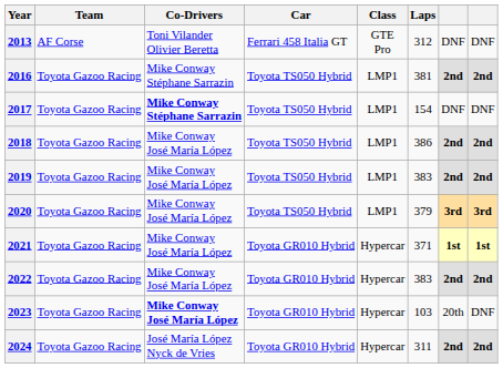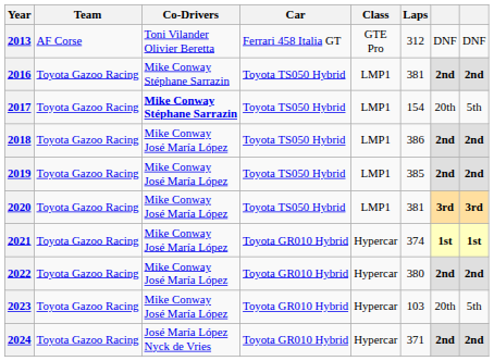 <table class="wikitable" style="text-align:center; font-size:90%">
 <tr>
 <th>Year</th>
 <th>Team</th>
 <th>Co-Drivers</th>
 <th>Car</th>
 <th>Class</th>
 <th>Laps</th>
 <th></th>
 <th></th>
 </tr>
 <tr>
 <th><a href='#'>2013</a></th>
 <td align="left"nowrap> <a href='#'>AF Corse</a></td>
 <td align="left"nowrap> <a href='#'>Toni Vilander</a><br> <a href='#'>Olivier Beretta</a></td>
 <td align="left"nowrap><a href='#'>Ferrari 458 Italia</a> GT</td>
 <td>GTE<br>Pro</td>
 <td>312</td>
 <td>DNF</td>
 <td>DNF</td>
 </tr>
 <tr>
 <th><a href='#'>2016</a></th>
 <td align="left"nowrap> <a href='#'>Toyota Gazoo Racing</a></td>
 <td align="left"nowrap> <a href='#'>Mike Conway</a><br> <a href='#'>Stéphane Sarrazin</a></td>
 <td align="left"nowrap><a href='#'>Toyota TS050 Hybrid</a></td>
 <td>LMP1</td>
 <td>381</td>
 <td style="background:#DFDFDF;"><strong>2nd</strong></td>
 <td style="background:#DFDFDF;"><strong>2nd</strong></td>
 </tr>
 <tr>
 <th><a href='#'>2017</a></th>
 <td align="left"nowrap> <a href='#'>Toyota Gazoo Racing</a></td>
 <td align="left"nowrap><strong> <a href='#'>Mike Conway</a><br> <a href='#'>Stéphane Sarrazin</a></strong></td>
 <td align="left"nowrap><a href='#'>Toyota TS050 Hybrid</a></td>
 <td>LMP1</td>
 <td>154</td>
-<td>DNF</td>
-<td>DNF</td>
+<td>20th</td>
+<td>5th</td>
 </tr>
 <tr>
 <th><a href='#'>2018</a></th>
 <td align="left"nowrap> <a href='#'>Toyota Gazoo Racing</a></td>
 <td align="left"nowrap> <a href='#'>Mike Conway</a><br> <a href='#'>José María López</a></td>
 <td align="left"nowrap><a href='#'>Toyota TS050 Hybrid</a></td>
 <td>LMP1</td>
 <td>386</td>
 <td style="background:#DFDFDF;"><strong>2nd</strong></td>
 <td style="background:#DFDFDF;"><strong>2nd</strong></td>
 </tr>
 <tr>
 <th><a href='#'>2019</a></th>
 <td align="left"nowrap> <a href='#'>Toyota Gazoo Racing</a></td>
 <td align="left"nowrap> <a href='#'>Mike Conway</a><br> <a href='#'>José María López</a></td>
 <td align="left"nowrap><a href='#'>Toyota TS050 Hybrid</a></td>
 <td>LMP1</td>
-<td>383</td>
+<td>385</td>
 <td style="background:#DFDFDF;"><strong>2nd</strong></td>
 <td style="background:#DFDFDF;"><strong>2nd</strong></td>
 </tr>
 <tr>
 <th><a href='#'>2020</a></th>
 <td align="left"nowrap> <a href='#'>Toyota Gazoo Racing</a></td>
 <td align="left"nowrap> <a href='#'>Mike Conway</a><br> <a href='#'>José María López</a></td>
 <td align="left"nowrap><a href='#'>Toyota TS050 Hybrid</a></td>
 <td>LMP1</td>
-<td>379</td>
+<td>381</td>
 <td style="background:#FFDF9F;"><strong>3rd</strong></td>
 <td style="background:#FFDF9F;"><strong>3rd</strong></td>
 </tr>
 <tr>
 <th><a href='#'>2021</a></th>
 <td align="left"nowrap> <a href='#'>Toyota Gazoo Racing</a></td>
 <td align="left"nowrap> <a href='#'>Mike Conway</a><br> <a href='#'>José María López</a></td>
 <td align="left"nowrap><a href='#'>Toyota GR010 Hybrid</a></td>
 <td>Hypercar</td>
-<td>371</td>
+<td>374</td>
 <td style="background:#FFFFBF;"><strong>1st</strong></td>
 <td style="background:#FFFFBF;"><strong>1st</strong></td>
 </tr>
 <tr>
 <th><a href='#'>2022</a></th>
 <td align="left"nowrap> <a href='#'>Toyota Gazoo Racing</a></td>
 <td align="left"nowrap> <a href='#'>Mike Conway</a><br> <a href='#'>José María López</a></td>
 <td align="left"nowrap><a href='#'>Toyota GR010 Hybrid</a></td>
 <td>Hypercar</td>
-<td>383</td>
+<td>380</td>
 <td style="background:#DFDFDF;"><strong>2nd</strong></td>
 <td style="background:#DFDFDF;"><strong>2nd</strong></td>
 </tr>
 <tr>
 <th><a href='#'>2023</a></th>
 <td align="left"nowrap> <a href='#'>Toyota Gazoo Racing</a></td>
-<td align="left"nowrap><strong> <a href='#'>Mike Conway</a><br> <a href='#'>José María López</a></strong></td>
+<td align="left"nowrap> <a href='#'>Mike Conway</a><br> <a href='#'>José María López</a></td>
 <td align="left"nowrap><a href='#'>Toyota GR010 Hybrid</a></td>
 <td>Hypercar</td>
 <td>103</td>
 <td>20th</td>
-<td>DNF</td>
+<td>5th</td>
 </tr>
 <tr>
 <th><a href='#'>2024</a></th>
 <td align="left"nowrap> <a href='#'>Toyota Gazoo Racing</a></td>
 <td align="left"nowrap> <a href='#'>José María López</a><br> <a href='#'>Nyck de Vries</a></td>
 <td align="left"nowrap><a href='#'>Toyota GR010 Hybrid</a></td>
 <td>Hypercar</td>
-<td>311</td>
+<td>371</td>
 <td style="background:#DFDFDF;"><strong>2nd</strong></td>
 <td style="background:#DFDFDF;"><strong>2nd</strong></td>
 </tr>
 </table>
